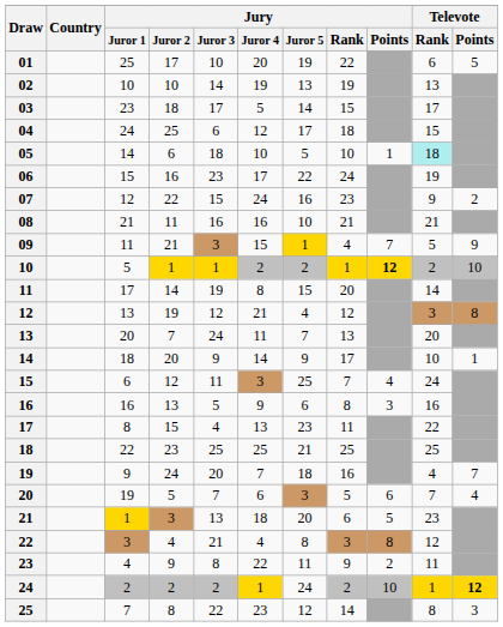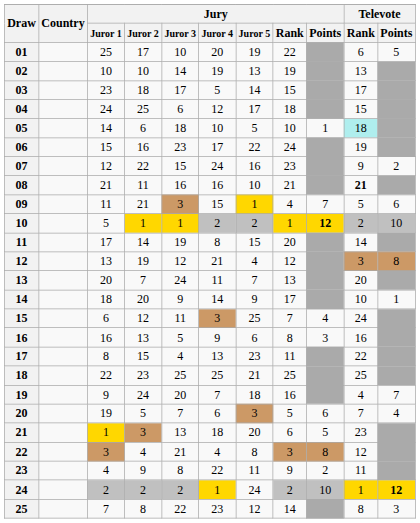 <table class="sortable wikitable collapsible plainrowheaders" style="text-align:center;">
 <tr>
 </tr>
 <tr>
 <th scope="col" rowspan="2">Draw</th>
 <th scope="col" rowspan="2">Country</th>
 <th scope="col" colspan="7">Jury</th>
 <th scope="col" colspan="2">Televote</th>
 </tr>
 <tr>
 <th scope="col"><small>Juror 1</small></th>
 <th scope="col"><small>Juror 2</small></th>
 <th scope="col"><small>Juror 3</small></th>
 <th scope="col"><small>Juror 4</small></th>
 <th scope="col"><small>Juror 5</small></th>
 <th scope="col">Rank</th>
 <th scope="col">Points</th>
 <th scope="col">Rank</th>
 <th scope="col">Points</th>
 </tr>
 <tr>
 <th scope="row" style="text-align:center;">01</th>
 <td style="text-align:left;"></td>
 <td>25</td>
 <td>17</td>
 <td>10</td>
 <td>20</td>
 <td>19</td>
 <td>22</td>
 <td style="background:#AAAAAA;"></td>
 <td>6</td>
 <td>5</td>
 </tr>
 <tr>
 <th scope="row" style="text-align:center;">02</th>
 <td style="text-align:left;"></td>
 <td>10</td>
 <td>10</td>
 <td>14</td>
 <td>19</td>
 <td>13</td>
 <td>19</td>
 <td style="background:#AAAAAA;"></td>
 <td>13</td>
 <td style="background:#AAAAAA;"></td>
 </tr>
 <tr>
 <th scope="row" style="text-align:center;">03</th>
 <td style="text-align:left;"></td>
 <td>23</td>
 <td>18</td>
 <td>17</td>
 <td>5</td>
 <td>14</td>
 <td>15</td>
 <td style="background:#AAAAAA;"></td>
 <td>17</td>
 <td style="background:#AAAAAA;"></td>
 </tr>
 <tr>
 <th scope="row" style="text-align:center;">04</th>
 <td style="text-align:left;"></td>
 <td>24</td>
 <td>25</td>
 <td>6</td>
 <td>12</td>
 <td>17</td>
 <td>18</td>
 <td style="background:#AAAAAA;"></td>
 <td>15</td>
 <td style="background:#AAAAAA;"></td>
 </tr>
 <tr>
 <th scope="row" style="text-align:center;">05</th>
 <td style="text-align:left;"></td>
 <td>14</td>
 <td>6</td>
 <td>18</td>
 <td>10</td>
 <td>5</td>
 <td>10</td>
 <td>1</td>
 <td style="background: paleturquoise;">18</td>
 <td style="background:#AAAAAA;"></td>
 </tr>
 <tr>
 <th scope="row" style="text-align:center;">06</th>
 <td style="text-align:left;"></td>
 <td>15</td>
 <td>16</td>
 <td>23</td>
 <td>17</td>
 <td>22</td>
 <td>24</td>
 <td style="background:#AAAAAA;"></td>
 <td>19</td>
 <td style="background:#AAAAAA;"></td>
 </tr>
 <tr>
 <th scope="row" style="text-align:center;">07</th>
 <td style="text-align:left;"></td>
 <td>12</td>
 <td>22</td>
 <td>15</td>
 <td>24</td>
 <td>16</td>
 <td>23</td>
 <td style="background:#AAAAAA;"></td>
 <td>9</td>
 <td>2</td>
 </tr>
 <tr>
 <th scope="row" style="text-align:center;">08</th>
 <td style="text-align:left;"></td>
 <td>21</td>
 <td>11</td>
 <td>16</td>
 <td>16</td>
 <td>10</td>
 <td>21</td>
 <td style="background:#AAAAAA;"></td>
-<td>21</td>
+<td><strong>21</strong></td>
 <td style="background:#AAAAAA;"></td>
 </tr>
 <tr>
 <th scope="row" style="text-align:center;">09</th>
 <td style="text-align:left;"></td>
 <td>11</td>
 <td>21</td>
 <td style="background:#CC9966;">3</td>
 <td>15</td>
 <td style="background:gold;">1</td>
 <td>4</td>
 <td>7</td>
 <td>5</td>
-<td>9</td>
+<td>6</td>
 </tr>
 <tr>
 <th scope="row" style="text-align:center;">10</th>
 <td style="text-align:left;"></td>
 <td>5</td>
 <td style="background:gold;">1</td>
 <td style="background:gold;">1</td>
 <td style="background:silver;">2</td>
 <td style="background:silver;">2</td>
 <td style="background:gold;">1</td>
 <td style="background:gold;"><strong>12</strong></td>
 <td style="background:silver;">2</td>
 <td style="background:silver;">10</td>
 </tr>
 <tr>
 <th scope="row" style="text-align:center;">11</th>
 <td style="text-align:left;"></td>
 <td>17</td>
 <td>14</td>
 <td>19</td>
 <td>8</td>
 <td>15</td>
 <td>20</td>
 <td style="background:#AAAAAA;"></td>
 <td>14</td>
 <td style="background:#AAAAAA;"></td>
 </tr>
 <tr>
 <th scope="row" style="text-align:center;">12</th>
 <td style="text-align:left;"></td>
 <td>13</td>
 <td>19</td>
 <td>12</td>
 <td>21</td>
 <td>4</td>
 <td>12</td>
 <td style="background:#AAAAAA;"></td>
 <td style="background:#CC9966;">3</td>
 <td style="background:#CC9966;">8</td>
 </tr>
 <tr>
 <th scope="row" style="text-align:center;">13</th>
 <td style="text-align:left;"></td>
 <td>20</td>
 <td>7</td>
 <td>24</td>
 <td>11</td>
 <td>7</td>
 <td>13</td>
 <td style="background:#AAAAAA;"></td>
 <td>20</td>
 <td style="background:#AAAAAA;"></td>
 </tr>
 <tr>
 <th scope="row" style="text-align:center;">14</th>
 <td style="text-align:left;"></td>
 <td>18</td>
 <td>20</td>
 <td>9</td>
 <td>14</td>
 <td>9</td>
 <td>17</td>
 <td style="background:#AAAAAA;"></td>
 <td>10</td>
 <td>1</td>
 </tr>
 <tr>
 <th scope="row" style="text-align:center;">15</th>
 <td style="text-align:left;"></td>
 <td>6</td>
 <td>12</td>
 <td>11</td>
 <td style="background:#CC9966;">3</td>
 <td>25</td>
 <td>7</td>
 <td>4</td>
 <td>24</td>
 <td style="background:#AAAAAA;"></td>
 </tr>
 <tr>
 <th scope="row" style="text-align:center;">16</th>
 <td style="text-align:left;"></td>
 <td>16</td>
 <td>13</td>
 <td>5</td>
 <td>9</td>
 <td>6</td>
 <td>8</td>
 <td>3</td>
 <td>16</td>
 <td style="background:#AAAAAA;"></td>
 </tr>
 <tr>
 <th scope="row" style="text-align:center;">17</th>
 <td style="text-align:left;"></td>
 <td>8</td>
 <td>15</td>
 <td>4</td>
 <td>13</td>
 <td>23</td>
 <td>11</td>
 <td style="background:#AAAAAA;"></td>
 <td>22</td>
 <td style="background:#AAAAAA;"></td>
 </tr>
 <tr>
 <th scope="row" style="text-align:center;">18</th>
 <td style="text-align:left;"></td>
 <td>22</td>
 <td>23</td>
 <td>25</td>
 <td>25</td>
 <td>21</td>
 <td>25</td>
 <td style="background:#AAAAAA;"></td>
 <td>25</td>
 <td style="background:#AAAAAA;"></td>
 </tr>
 <tr>
 <th scope="row" style="text-align:center;">19</th>
 <td style="text-align:left;"></td>
 <td>9</td>
 <td>24</td>
 <td>20</td>
 <td>7</td>
 <td>18</td>
 <td>16</td>
 <td style="background:#AAAAAA;"></td>
 <td>4</td>
 <td>7</td>
 </tr>
 <tr>
 <th scope="row" style="text-align:center;">20</th>
 <td style="text-align:left;"></td>
 <td>19</td>
 <td>5</td>
 <td>7</td>
 <td>6</td>
 <td style="background:#CC9966;">3</td>
 <td>5</td>
 <td>6</td>
 <td>7</td>
 <td>4</td>
 </tr>
 <tr>
 <th scope="row" style="text-align:center;">21</th>
 <td style="text-align:left;"></td>
 <td style="background:gold;">1</td>
 <td style="background:#CC9966;">3</td>
 <td>13</td>
 <td>18</td>
 <td>20</td>
 <td>6</td>
 <td>5</td>
 <td>23</td>
 <td style="background:#AAAAAA;"></td>
 </tr>
 <tr>
 <th scope="row" style="text-align:center;">22</th>
 <td style="text-align:left;"></td>
 <td style="background:#CC9966;">3</td>
 <td>4</td>
 <td>21</td>
 <td>4</td>
 <td>8</td>
 <td style="background:#CC9966;">3</td>
 <td style="background:#CC9966;">8</td>
 <td>12</td>
 <td style="background:#AAAAAA;"></td>
 </tr>
 <tr>
 <th scope="row" style="text-align:center;">23</th>
 <td style="text-align:left;"></td>
 <td>4</td>
 <td>9</td>
 <td>8</td>
 <td>22</td>
 <td>11</td>
 <td>9</td>
 <td>2</td>
 <td>11</td>
 <td style="background:#AAAAAA;"></td>
 </tr>
 <tr>
 <th scope="row" style="text-align:center;">24</th>
 <td style="text-align:left;"></td>
 <td style="background:silver;">2</td>
 <td style="background:silver;">2</td>
 <td style="background:silver;">2</td>
 <td style="background:gold;">1</td>
 <td>24</td>
 <td style="background:silver;">2</td>
 <td style="background:silver;">10</td>
 <td style="background:gold;">1</td>
 <td style="background:gold;"><strong>12</strong></td>
 </tr>
 <tr>
 <th scope="row" style="text-align:center;">25</th>
 <td style="text-align:left;"></td>
 <td>7</td>
 <td>8</td>
 <td>22</td>
 <td>23</td>
 <td>12</td>
 <td>14</td>
 <td style="background:#AAAAAA;"></td>
 <td>8</td>
 <td>3</td>
 </tr>
 </table>
